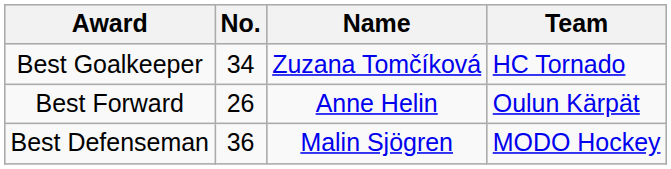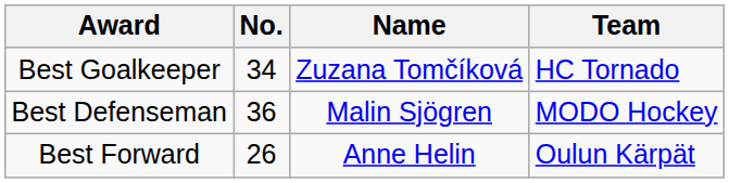 <table class="wikitable">
 <tr>
 <th>Award</th>
 <th>No.</th>
 <th>Name</th>
 <th>Team</th>
 </tr>
 <tr align="center">
 <td>Best Goalkeeper</td>
 <td>34</td>
 <td><a href='#'>Zuzana Tomčíková</a></td>
 <td align="left"> <a href='#'>HC Tornado</a></td>
 </tr>
 <tr align="center">
+<td>Best Defenseman</td>
+<td>36</td>
+<td><a href='#'>Malin Sjögren</a></td>
+<td align="left"> <a href='#'>MODO Hockey</a></td>
+</tr>
+<tr align="center">
 <td>Best Forward</td>
 <td>26</td>
 <td><a href='#'>Anne Helin</a></td>
 <td align="left"> <a href='#'>Oulun Kärpät</a></td>
 </tr>
-<tr align="center">
-<td>Best Defenseman</td>
-<td>36</td>
-<td><a href='#'>Malin Sjögren</a></td>
-<td align="left"> <a href='#'>MODO Hockey</a></td>
-</tr>
 </table>
